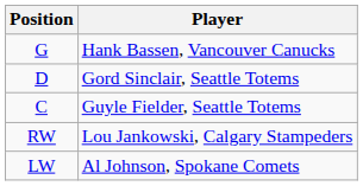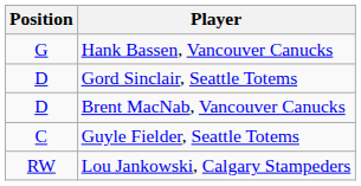 <table class="wikitable">
 <tr>
 <th>Position</th>
 <th>Player</th>
 </tr>
 <tr>
 <td align=center><a href='#'>G</a></td>
 <td><a href='#'>Hank Bassen</a>, <a href='#'>Vancouver Canucks</a></td>
 </tr>
 <tr>
 <td align=center><a href='#'>D</a></td>
 <td><a href='#'>Gord Sinclair</a>, <a href='#'>Seattle Totems</a></td>
 </tr>
 <tr>
+<td align=center><a href='#'>D</a></td>
+<td><a href='#'>Brent MacNab</a>, <a href='#'>Vancouver Canucks</a></td>
+</tr>
+<tr>
 <td align=center><a href='#'>C</a></td>
 <td><a href='#'>Guyle Fielder</a>, <a href='#'>Seattle Totems</a></td>
 </tr>
 <tr>
 <td align=center><a href='#'>RW</a></td>
 <td><a href='#'>Lou Jankowski</a>, <a href='#'>Calgary Stampeders</a></td>
 </tr>
-<tr>
-<td align=center><a href='#'>LW</a></td>
-<td><a href='#'>Al Johnson</a>, <a href='#'>Spokane Comets</a></td>
-</tr>
 </table>
